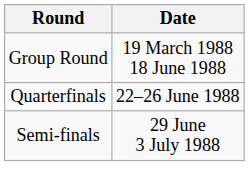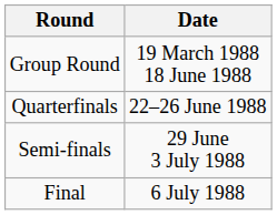 <table class="wikitable" style="text-align: center">
 <tr>
 <th>Round</th>
 <th>Date</th>
 </tr>
 <tr>
 <td>Group Round</td>
 <td>19 March 1988<br>18 June 1988</td>
 </tr>
 <tr>
 <td>Quarterfinals</td>
 <td>22–26 June 1988</td>
 </tr>
 <tr>
 <td>Semi-finals</td>
 <td>29 June<br>3 July 1988</td>
 </tr>
+<tr>
+<td>Final</td>
+<td>6 July 1988</td>
+</tr>
 </table>
